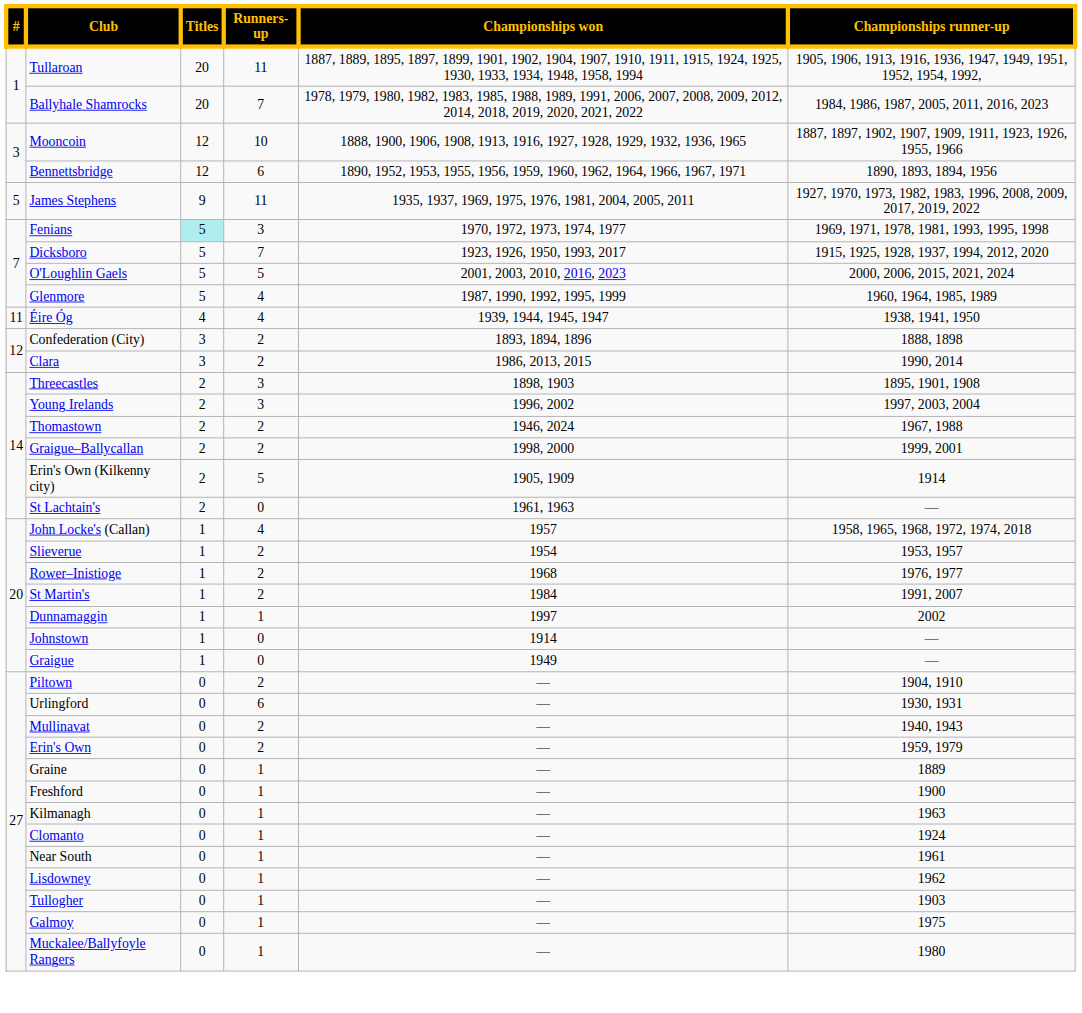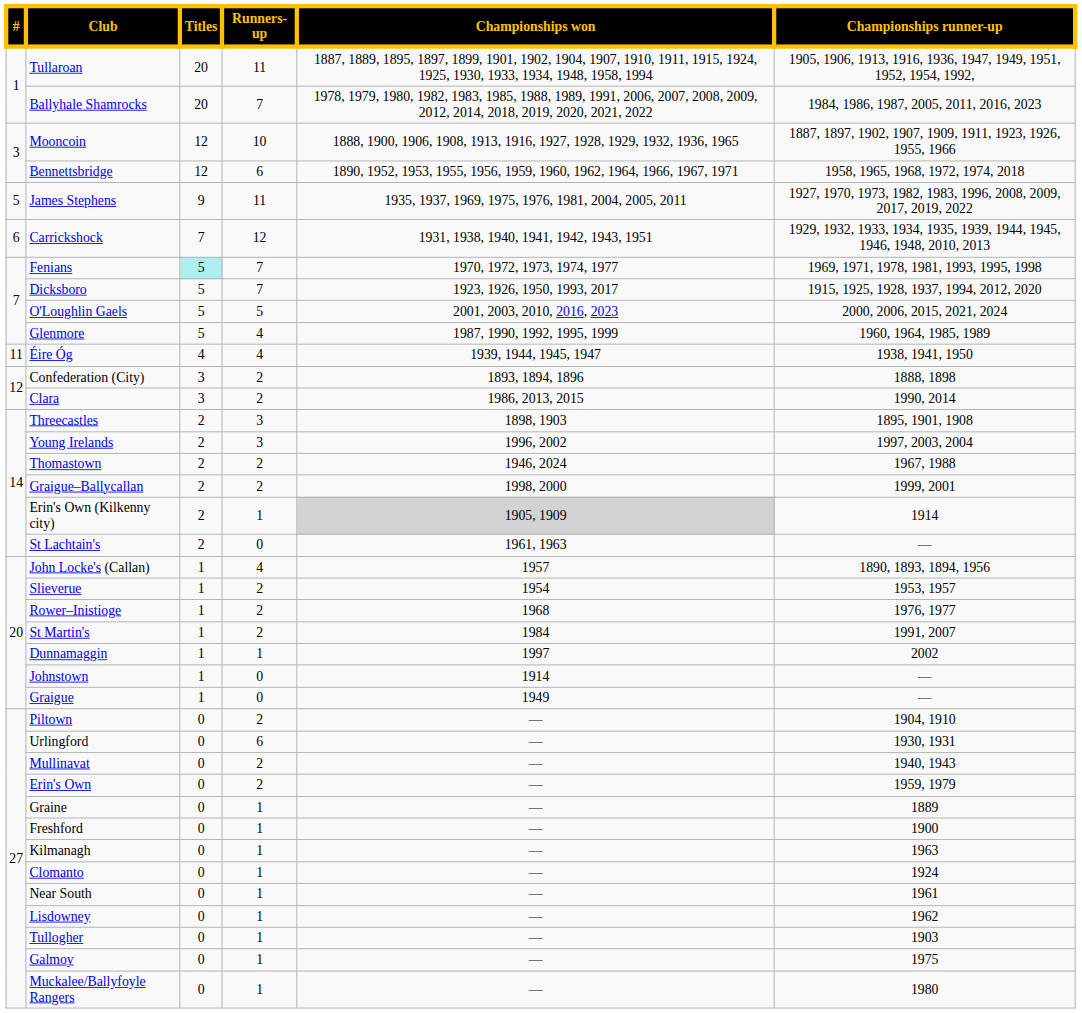 <table class="wikitable sortable" style="text-align:center;">
 <tr>
 <th style="background:black;color:#FFC000;border:5px solid #FFC000">#</th>
 <th style="background:black;color:#FFC000;border:5px solid #FFC000">Club</th>
 <th style="background:black;color:#FFC000;border:5px solid #FFC000">Titles</th>
 <th style="background:black;color:#FFC000;border:5px solid #FFC000">Runners-up</th>
 <th style="background:black;color:#FFC000;border:5px solid #FFC000">Championships won</th>
 <th style="background:black;color:#FFC000;border:5px solid #FFC000">Championships runner-up</th>
 </tr>
 <tr>
 <td rowspan="2">1</td>
 <td style="text-align:left;"> <a href='#'>Tullaroan</a></td>
 <td>20</td>
 <td>11</td>
 <td>1887, 1889, 1895, 1897, 1899, 1901, 1902, 1904, 1907, 1910, 1911, 1915, 1924, 1925, 1930, 1933, 1934, 1948, 1958, 1994</td>
 <td>1905, 1906, 1913, 1916, 1936, 1947, 1949, 1951, 1952, 1954, 1992,</td>
 </tr>
 <tr>
 <td style="text-align:left;"> <a href='#'>Ballyhale Shamrocks</a></td>
 <td>20</td>
 <td>7</td>
 <td>1978, 1979, 1980, 1982, 1983, 1985, 1988, 1989, 1991, 2006, 2007, 2008, 2009, 2012, 2014, 2018, 2019, 2020, 2021, 2022</td>
 <td>1984, 1986, 1987, 2005, 2011, 2016, 2023</td>
 </tr>
 <tr>
 <td rowspan="2">3</td>
 <td style="text-align:left;"> <a href='#'>Mooncoin</a></td>
 <td>12</td>
 <td>10</td>
 <td>1888, 1900, 1906, 1908, 1913, 1916, 1927, 1928, 1929, 1932, 1936, 1965</td>
 <td>1887, 1897, 1902, 1907, 1909, 1911, 1923, 1926, 1955, 1966</td>
 </tr>
 <tr>
 <td style="text-align:left;"> <a href='#'>Bennettsbridge</a></td>
 <td>12</td>
 <td>6</td>
 <td>1890, 1952, 1953, 1955, 1956, 1959, 1960, 1962, 1964, 1966, 1967, 1971</td>
-<td>1890, 1893, 1894, 1956</td>
+<td>1958, 1965, 1968, 1972, 1974, 2018</td>
 </tr>
 <tr>
 <td>5</td>
 <td style="text-align:left;"> <a href='#'>James Stephens</a></td>
 <td>9</td>
 <td>11</td>
 <td>1935, 1937, 1969, 1975, 1976, 1981, 2004, 2005, 2011</td>
 <td>1927, 1970, 1973, 1982, 1983, 1996, 2008, 2009, 2017, 2019, 2022</td>
 </tr>
 <tr>
+<td>6</td>
+<td style="text-align:left;"> <a href='#'>Carrickshock</a></td>
+<td>7</td>
+<td>12</td>
+<td>1931, 1938, 1940, 1941, 1942, 1943, 1951</td>
+<td>1929, 1932, 1933, 1934, 1935, 1939, 1944, 1945, 1946, 1948, 2010, 2013</td>
+</tr>
+<tr>
 <td rowspan="4">7</td>
 <td style="text-align:left;"> <a href='#'>Fenians</a></td>
 <td style="background: paleturquoise;">5</td>
-<td>3</td>
+<td>7</td>
 <td>1970, 1972, 1973, 1974, 1977</td>
 <td>1969, 1971, 1978, 1981, 1993, 1995, 1998</td>
 </tr>
 <tr>
 <td style="text-align:left;"> <a href='#'>Dicksboro</a></td>
 <td>5</td>
 <td>7</td>
 <td>1923, 1926, 1950, 1993, 2017</td>
 <td>1915, 1925, 1928, 1937, 1994, 2012, 2020</td>
 </tr>
 <tr>
 <td style="text-align:left;"> <a href='#'>O'Loughlin Gaels</a></td>
 <td>5</td>
 <td>5</td>
 <td>2001, 2003, 2010, <a href='#'>2016</a>, <a href='#'>2023</a></td>
 <td>2000, 2006, 2015, 2021, 2024</td>
 </tr>
 <tr>
 <td style="text-align:left;"> <a href='#'>Glenmore</a></td>
 <td>5</td>
 <td>4</td>
 <td>1987, 1990, 1992, 1995, 1999</td>
 <td>1960, 1964, 1985, 1989</td>
 </tr>
 <tr>
 <td rowspan="1">11</td>
 <td style="text-align:left;"> <a href='#'>Éire Óg</a></td>
 <td>4</td>
 <td>4</td>
 <td>1939, 1944, 1945, 1947</td>
 <td>1938, 1941, 1950</td>
 </tr>
 <tr>
 <td rowspan="2">12</td>
 <td style="text-align:left;">Confederation (City)</td>
 <td>3</td>
 <td>2</td>
 <td>1893, 1894, 1896</td>
 <td>1888, 1898</td>
 </tr>
 <tr>
 <td style="text-align:left;"> <a href='#'>Clara</a></td>
 <td>3</td>
 <td>2</td>
 <td>1986, 2013, 2015</td>
 <td>1990, 2014</td>
 </tr>
 <tr>
 <td rowspan="6">14</td>
 <td style="text-align:left;"> <a href='#'>Threecastles</a></td>
 <td>2</td>
 <td>3</td>
 <td>1898, 1903</td>
 <td>1895, 1901, 1908</td>
 </tr>
 <tr>
 <td style="text-align:left;"> <a href='#'>Young Irelands</a></td>
 <td>2</td>
 <td>3</td>
 <td>1996, 2002</td>
 <td>1997, 2003, 2004</td>
 </tr>
 <tr>
 <td style="text-align:left;"> <a href='#'>Thomastown</a></td>
 <td>2</td>
 <td>2</td>
 <td>1946, 2024</td>
 <td>1967, 1988</td>
 </tr>
 <tr>
 <td style="text-align:left;"> <a href='#'>Graigue–Ballycallan</a></td>
 <td>2</td>
 <td>2</td>
 <td>1998, 2000</td>
 <td>1999, 2001</td>
 </tr>
 <tr>
 <td style="text-align:left;">Erin's Own (Kilkenny city)</td>
 <td>2</td>
-<td>5</td>
-<td>1905, 1909</td>
+<td>1</td>
+<td style="background: lightgrey;">1905, 1909</td>
 <td>1914</td>
 </tr>
 <tr>
 <td style="text-align:left;"> <a href='#'>St Lachtain's</a></td>
 <td>2</td>
 <td>0</td>
 <td>1961, 1963</td>
 <td>—</td>
 </tr>
 <tr>
 <td rowspan="7">20</td>
 <td style="text-align:left;"> <a href='#'>John Locke's</a> (Callan)</td>
 <td>1</td>
 <td>4</td>
 <td>1957</td>
-<td>1958, 1965, 1968, 1972, 1974, 2018</td>
+<td>1890, 1893, 1894, 1956</td>
 </tr>
 <tr>
 <td style="text-align:left;"> <a href='#'>Slieverue</a></td>
 <td>1</td>
 <td>2</td>
 <td>1954</td>
 <td>1953, 1957</td>
 </tr>
 <tr>
 <td style="text-align:left;"> <a href='#'>Rower–Inistioge</a></td>
 <td>1</td>
 <td>2</td>
 <td>1968</td>
 <td>1976, 1977</td>
 </tr>
 <tr>
 <td style="text-align:left;"> <a href='#'>St Martin's</a></td>
 <td>1</td>
 <td>2</td>
 <td>1984</td>
 <td>1991, 2007</td>
 </tr>
 <tr>
 <td style="text-align:left;"> <a href='#'>Dunnamaggin</a></td>
 <td>1</td>
 <td>1</td>
 <td>1997</td>
 <td>2002</td>
 </tr>
 <tr>
 <td style="text-align:left;"><a href='#'>Johnstown</a></td>
 <td>1</td>
 <td>0</td>
 <td>1914</td>
 <td>—</td>
 </tr>
 <tr>
 <td style="text-align:left;"><a href='#'>Graigue</a></td>
 <td>1</td>
 <td>0</td>
 <td>1949</td>
 <td>—</td>
 </tr>
 <tr>
 <td rowspan="13">27</td>
 <td style="text-align:left;"><a href='#'>Piltown</a></td>
 <td>0</td>
 <td>2</td>
 <td>—</td>
 <td>1904, 1910</td>
 </tr>
 <tr>
 <td style="text-align:left;">Urlingford</td>
 <td>0</td>
 <td>6</td>
 <td>—</td>
 <td>1930, 1931</td>
 </tr>
 <tr>
 <td style="text-align:left;"> <a href='#'>Mullinavat</a></td>
 <td>0</td>
 <td>2</td>
 <td>—</td>
 <td>1940, 1943</td>
 </tr>
 <tr>
 <td style="text-align:left;"> <a href='#'>Erin's Own</a></td>
 <td>0</td>
 <td>2</td>
 <td>—</td>
 <td>1959, 1979</td>
 </tr>
 <tr>
 <td style="text-align:left;">Graine</td>
 <td>0</td>
 <td>1</td>
 <td>—</td>
 <td>1889</td>
 </tr>
 <tr>
 <td style="text-align:left;">Freshford</td>
 <td>0</td>
 <td>1</td>
 <td>—</td>
 <td>1900</td>
 </tr>
 <tr>
 <td style="text-align:left;">Kilmanagh</td>
 <td>0</td>
 <td>1</td>
 <td>—</td>
 <td>1963</td>
 </tr>
 <tr>
 <td style="text-align:left;"><a href='#'>Clomanto</a></td>
 <td>0</td>
 <td>1</td>
 <td>—</td>
 <td>1924</td>
 </tr>
 <tr>
 <td style="text-align:left;">Near South</td>
 <td>0</td>
 <td>1</td>
 <td>—</td>
 <td>1961</td>
 </tr>
 <tr>
 <td style="text-align:left;"><a href='#'>Lisdowney</a></td>
 <td>0</td>
 <td>1</td>
 <td>—</td>
 <td>1962</td>
 </tr>
 <tr>
 <td style="text-align:left;"><a href='#'>Tullogher</a></td>
 <td>0</td>
 <td>1</td>
 <td>—</td>
 <td>1903</td>
 </tr>
 <tr>
 <td style="text-align:left;"><a href='#'>Galmoy</a></td>
 <td>0</td>
 <td>1</td>
 <td>—</td>
 <td>1975</td>
 </tr>
 <tr>
 <td style="text-align:left;"> <a href='#'>Muckalee/Ballyfoyle Rangers</a></td>
 <td>0</td>
 <td>1</td>
 <td>—</td>
 <td>1980</td>
 </tr>
 </table>
